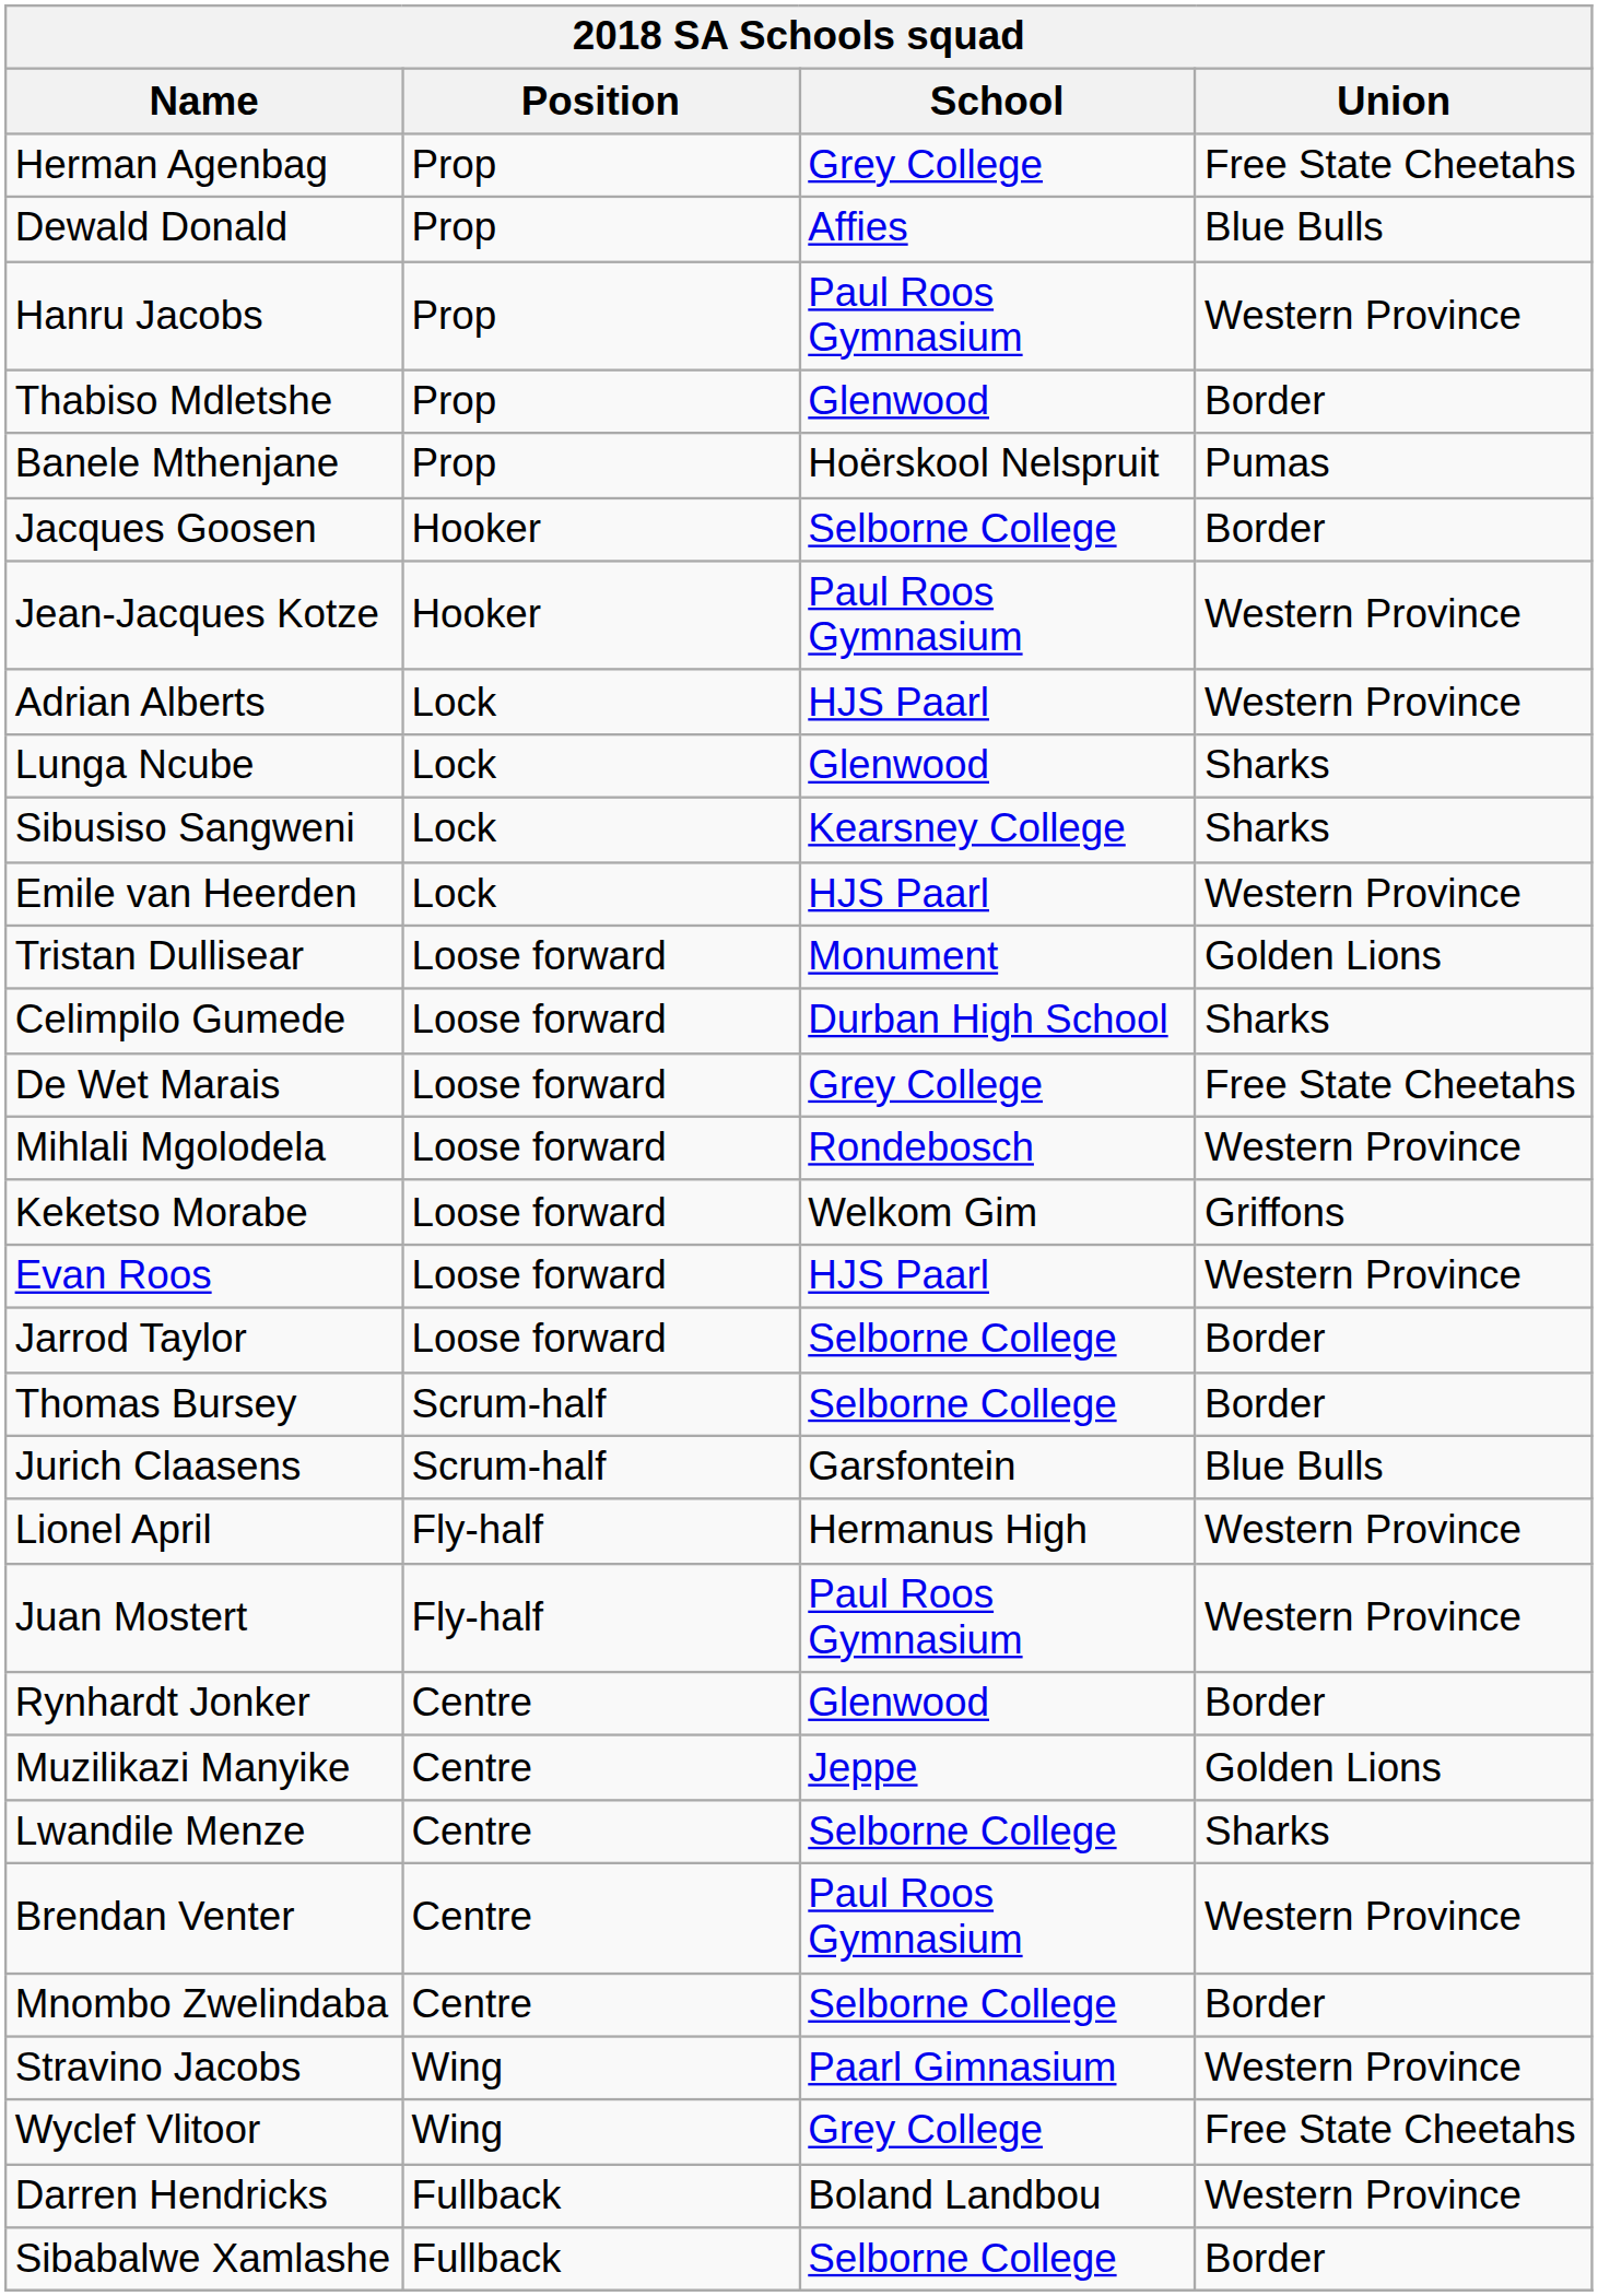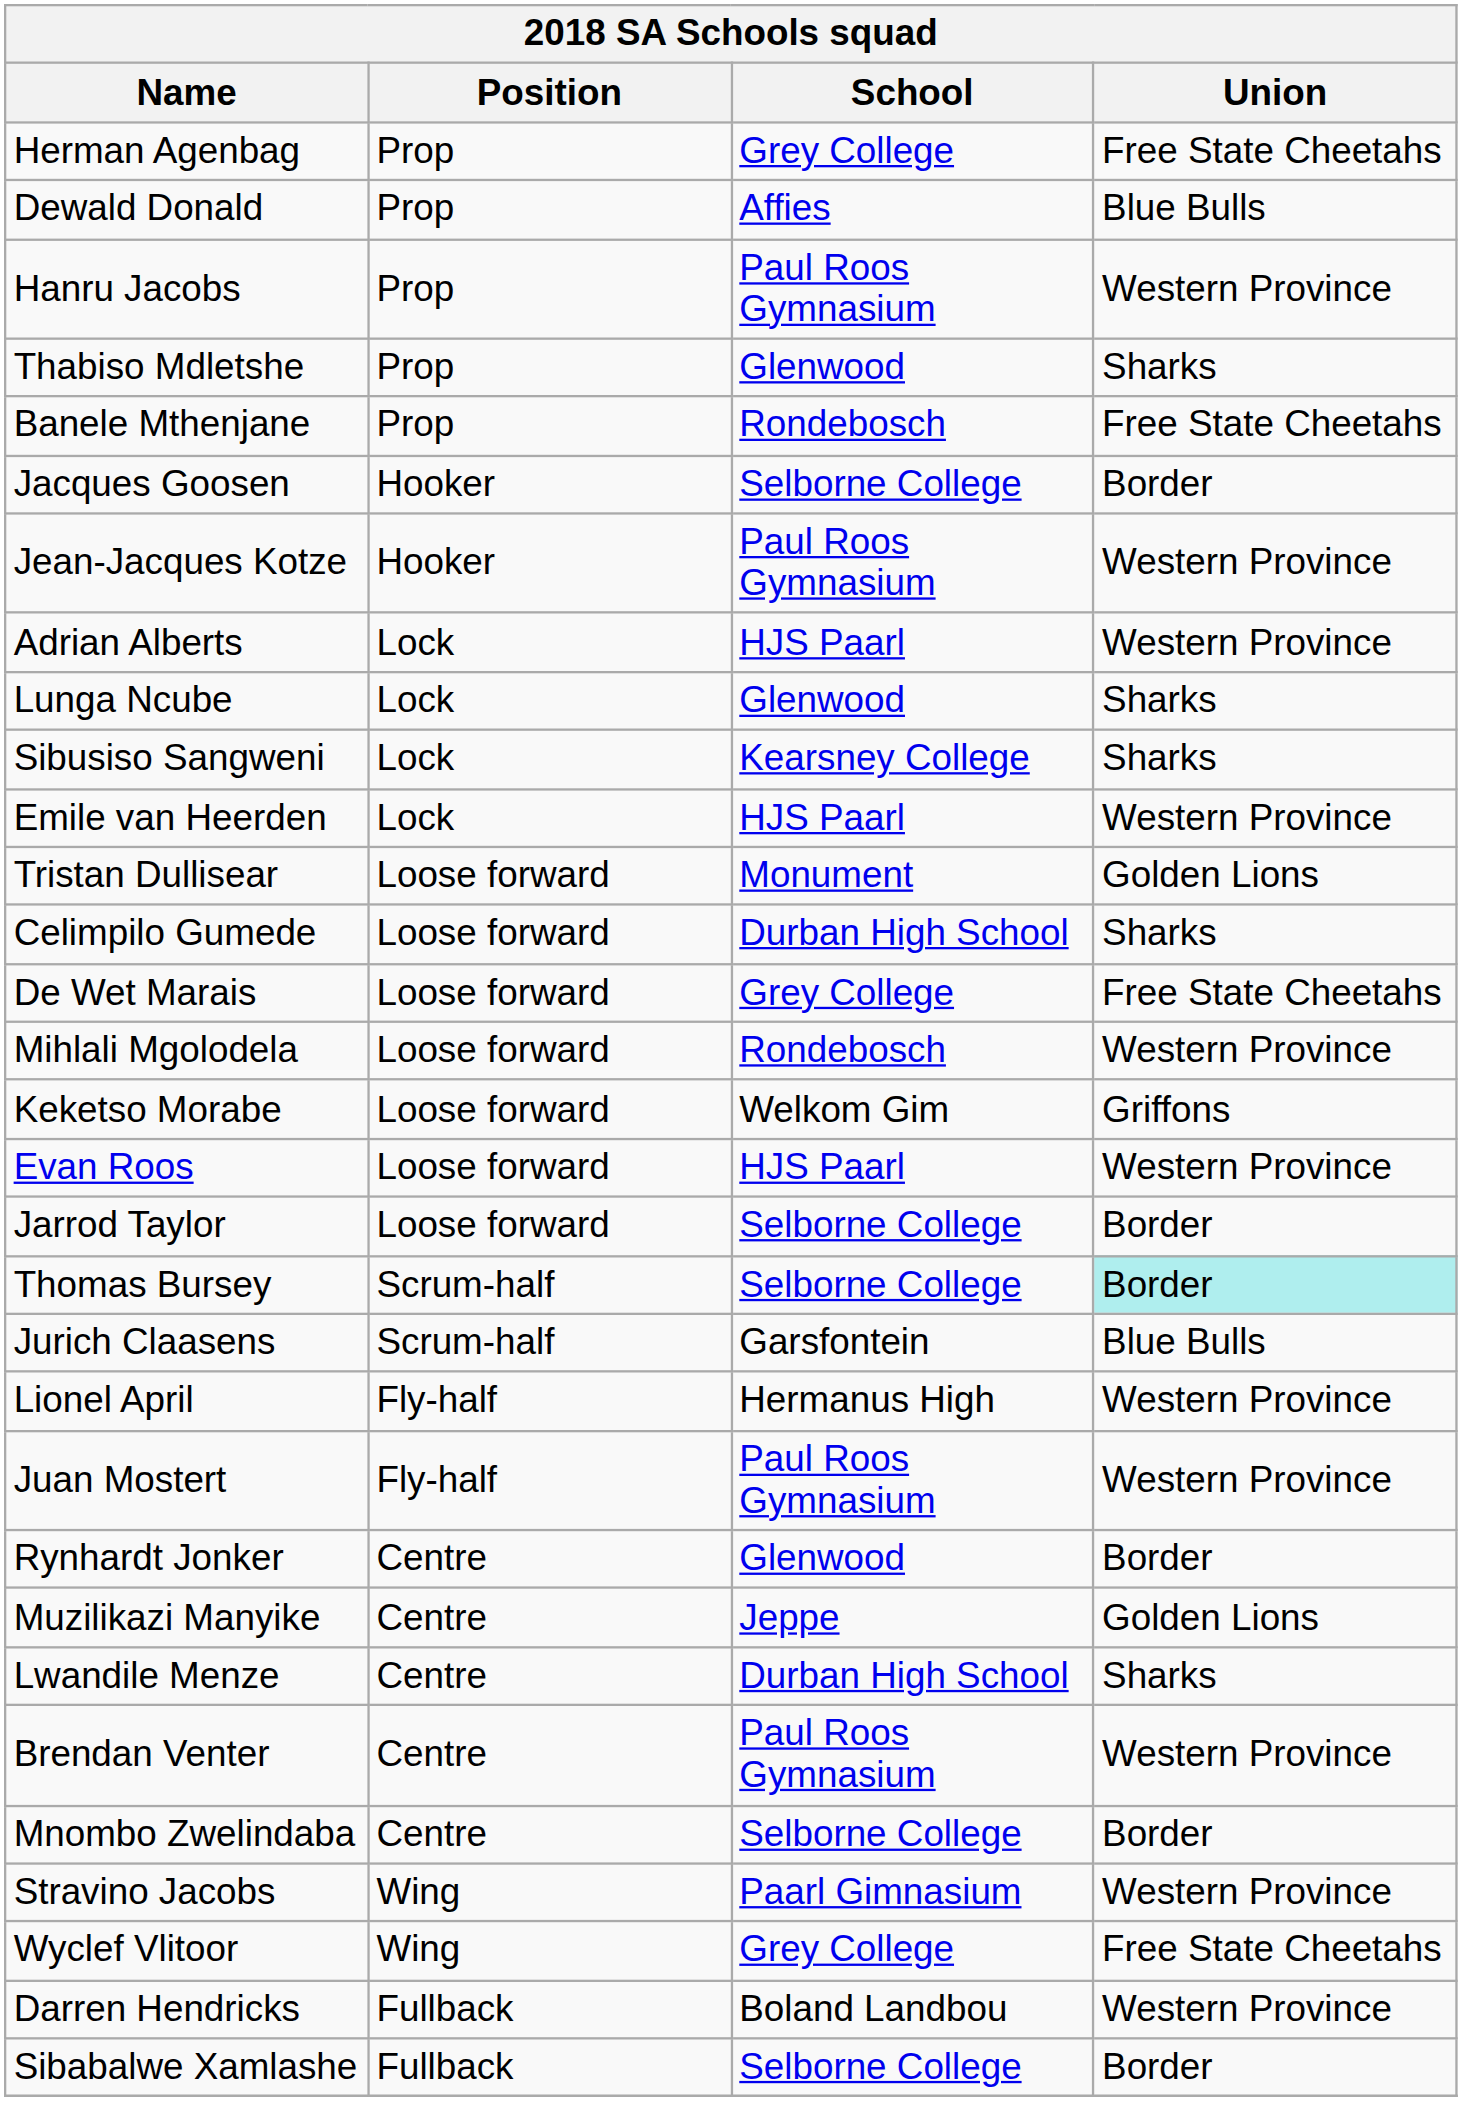 <table class="wikitable" style="text-align:left; width:50%">
 <tr>
 <th colspan="100%">2018 SA Schools squad</th>
 </tr>
 <tr>
 <th style="width:25%;">Name</th>
 <th style="width:25%;">Position</th>
 <th style="width:25%;">School</th>
 <th style="width:25%;">Union</th>
 </tr>
 <tr>
 <td>Herman Agenbag</td>
 <td>Prop</td>
 <td><a href='#'>Grey College</a></td>
 <td>Free State Cheetahs</td>
 </tr>
 <tr>
 <td>Dewald Donald</td>
 <td>Prop</td>
 <td><a href='#'>Affies</a></td>
 <td>Blue Bulls</td>
 </tr>
 <tr>
 <td>Hanru Jacobs</td>
 <td>Prop</td>
 <td><a href='#'>Paul Roos Gymnasium</a></td>
 <td>Western Province</td>
 </tr>
 <tr>
 <td>Thabiso Mdletshe</td>
 <td>Prop</td>
 <td><a href='#'>Glenwood</a></td>
-<td>Border</td>
+<td>Sharks</td>
 </tr>
 <tr>
 <td>Banele Mthenjane</td>
 <td>Prop</td>
-<td>Hoërskool Nelspruit</td>
-<td>Pumas</td>
+<td><a href='#'>Rondebosch</a></td>
+<td>Free State Cheetahs</td>
 </tr>
 <tr>
 <td>Jacques Goosen</td>
 <td>Hooker</td>
 <td><a href='#'>Selborne College</a></td>
 <td>Border</td>
 </tr>
 <tr>
 <td>Jean-Jacques Kotze</td>
 <td>Hooker</td>
 <td><a href='#'>Paul Roos Gymnasium</a></td>
 <td>Western Province</td>
 </tr>
 <tr>
 <td>Adrian Alberts</td>
 <td>Lock</td>
 <td><a href='#'>HJS Paarl</a></td>
 <td>Western Province</td>
 </tr>
 <tr>
 <td>Lunga Ncube</td>
 <td>Lock</td>
 <td><a href='#'>Glenwood</a></td>
 <td>Sharks</td>
 </tr>
 <tr>
 <td>Sibusiso Sangweni</td>
 <td>Lock</td>
 <td><a href='#'>Kearsney College</a></td>
 <td>Sharks</td>
 </tr>
 <tr>
 <td>Emile van Heerden</td>
 <td>Lock</td>
 <td><a href='#'>HJS Paarl</a></td>
 <td>Western Province</td>
 </tr>
 <tr>
 <td>Tristan Dullisear</td>
 <td>Loose forward</td>
 <td><a href='#'>Monument</a></td>
 <td>Golden Lions</td>
 </tr>
 <tr>
 <td>Celimpilo Gumede</td>
 <td>Loose forward</td>
 <td><a href='#'>Durban High School</a></td>
 <td>Sharks</td>
 </tr>
 <tr>
 <td>De Wet Marais</td>
 <td>Loose forward</td>
 <td><a href='#'>Grey College</a></td>
 <td>Free State Cheetahs</td>
 </tr>
 <tr>
 <td>Mihlali Mgolodela</td>
 <td>Loose forward</td>
 <td><a href='#'>Rondebosch</a></td>
 <td>Western Province</td>
 </tr>
 <tr>
 <td>Keketso Morabe</td>
 <td>Loose forward</td>
 <td>Welkom Gim</td>
 <td>Griffons</td>
 </tr>
 <tr>
 <td><a href='#'>Evan Roos</a></td>
 <td>Loose forward</td>
 <td><a href='#'>HJS Paarl</a></td>
 <td>Western Province</td>
 </tr>
 <tr>
 <td>Jarrod Taylor</td>
 <td>Loose forward</td>
 <td><a href='#'>Selborne College</a></td>
 <td>Border</td>
 </tr>
 <tr>
 <td>Thomas Bursey</td>
 <td>Scrum-half</td>
 <td><a href='#'>Selborne College</a></td>
-<td>Border</td>
+<td style="background: paleturquoise;">Border</td>
 </tr>
 <tr>
 <td>Jurich Claasens</td>
 <td>Scrum-half</td>
 <td>Garsfontein</td>
 <td>Blue Bulls</td>
 </tr>
 <tr>
 <td>Lionel April</td>
 <td>Fly-half</td>
 <td>Hermanus High</td>
 <td>Western Province</td>
 </tr>
 <tr>
 <td>Juan Mostert</td>
 <td>Fly-half</td>
 <td><a href='#'>Paul Roos Gymnasium</a></td>
 <td>Western Province</td>
 </tr>
 <tr>
 <td>Rynhardt Jonker</td>
 <td>Centre</td>
 <td><a href='#'>Glenwood</a></td>
 <td>Border</td>
 </tr>
 <tr>
 <td>Muzilikazi Manyike</td>
 <td>Centre</td>
 <td><a href='#'>Jeppe</a></td>
 <td>Golden Lions</td>
 </tr>
 <tr>
 <td>Lwandile Menze</td>
 <td>Centre</td>
-<td><a href='#'>Selborne College</a></td>
+<td><a href='#'>Durban High School</a></td>
 <td>Sharks</td>
 </tr>
 <tr>
 <td>Brendan Venter</td>
 <td>Centre</td>
 <td><a href='#'>Paul Roos Gymnasium</a></td>
 <td>Western Province</td>
 </tr>
 <tr>
 <td>Mnombo Zwelindaba</td>
 <td>Centre</td>
 <td><a href='#'>Selborne College</a></td>
 <td>Border</td>
 </tr>
 <tr>
 <td>Stravino Jacobs</td>
 <td>Wing</td>
 <td><a href='#'>Paarl Gimnasium</a></td>
 <td>Western Province</td>
 </tr>
 <tr>
 <td>Wyclef Vlitoor</td>
 <td>Wing</td>
 <td><a href='#'>Grey College</a></td>
 <td>Free State Cheetahs</td>
 </tr>
 <tr>
 <td>Darren Hendricks</td>
 <td>Fullback</td>
 <td>Boland Landbou</td>
 <td>Western Province</td>
 </tr>
 <tr>
 <td>Sibabalwe Xamlashe</td>
 <td>Fullback</td>
 <td><a href='#'>Selborne College</a></td>
 <td>Border</td>
 </tr>
 <tr>
 </tr>
 </table>
